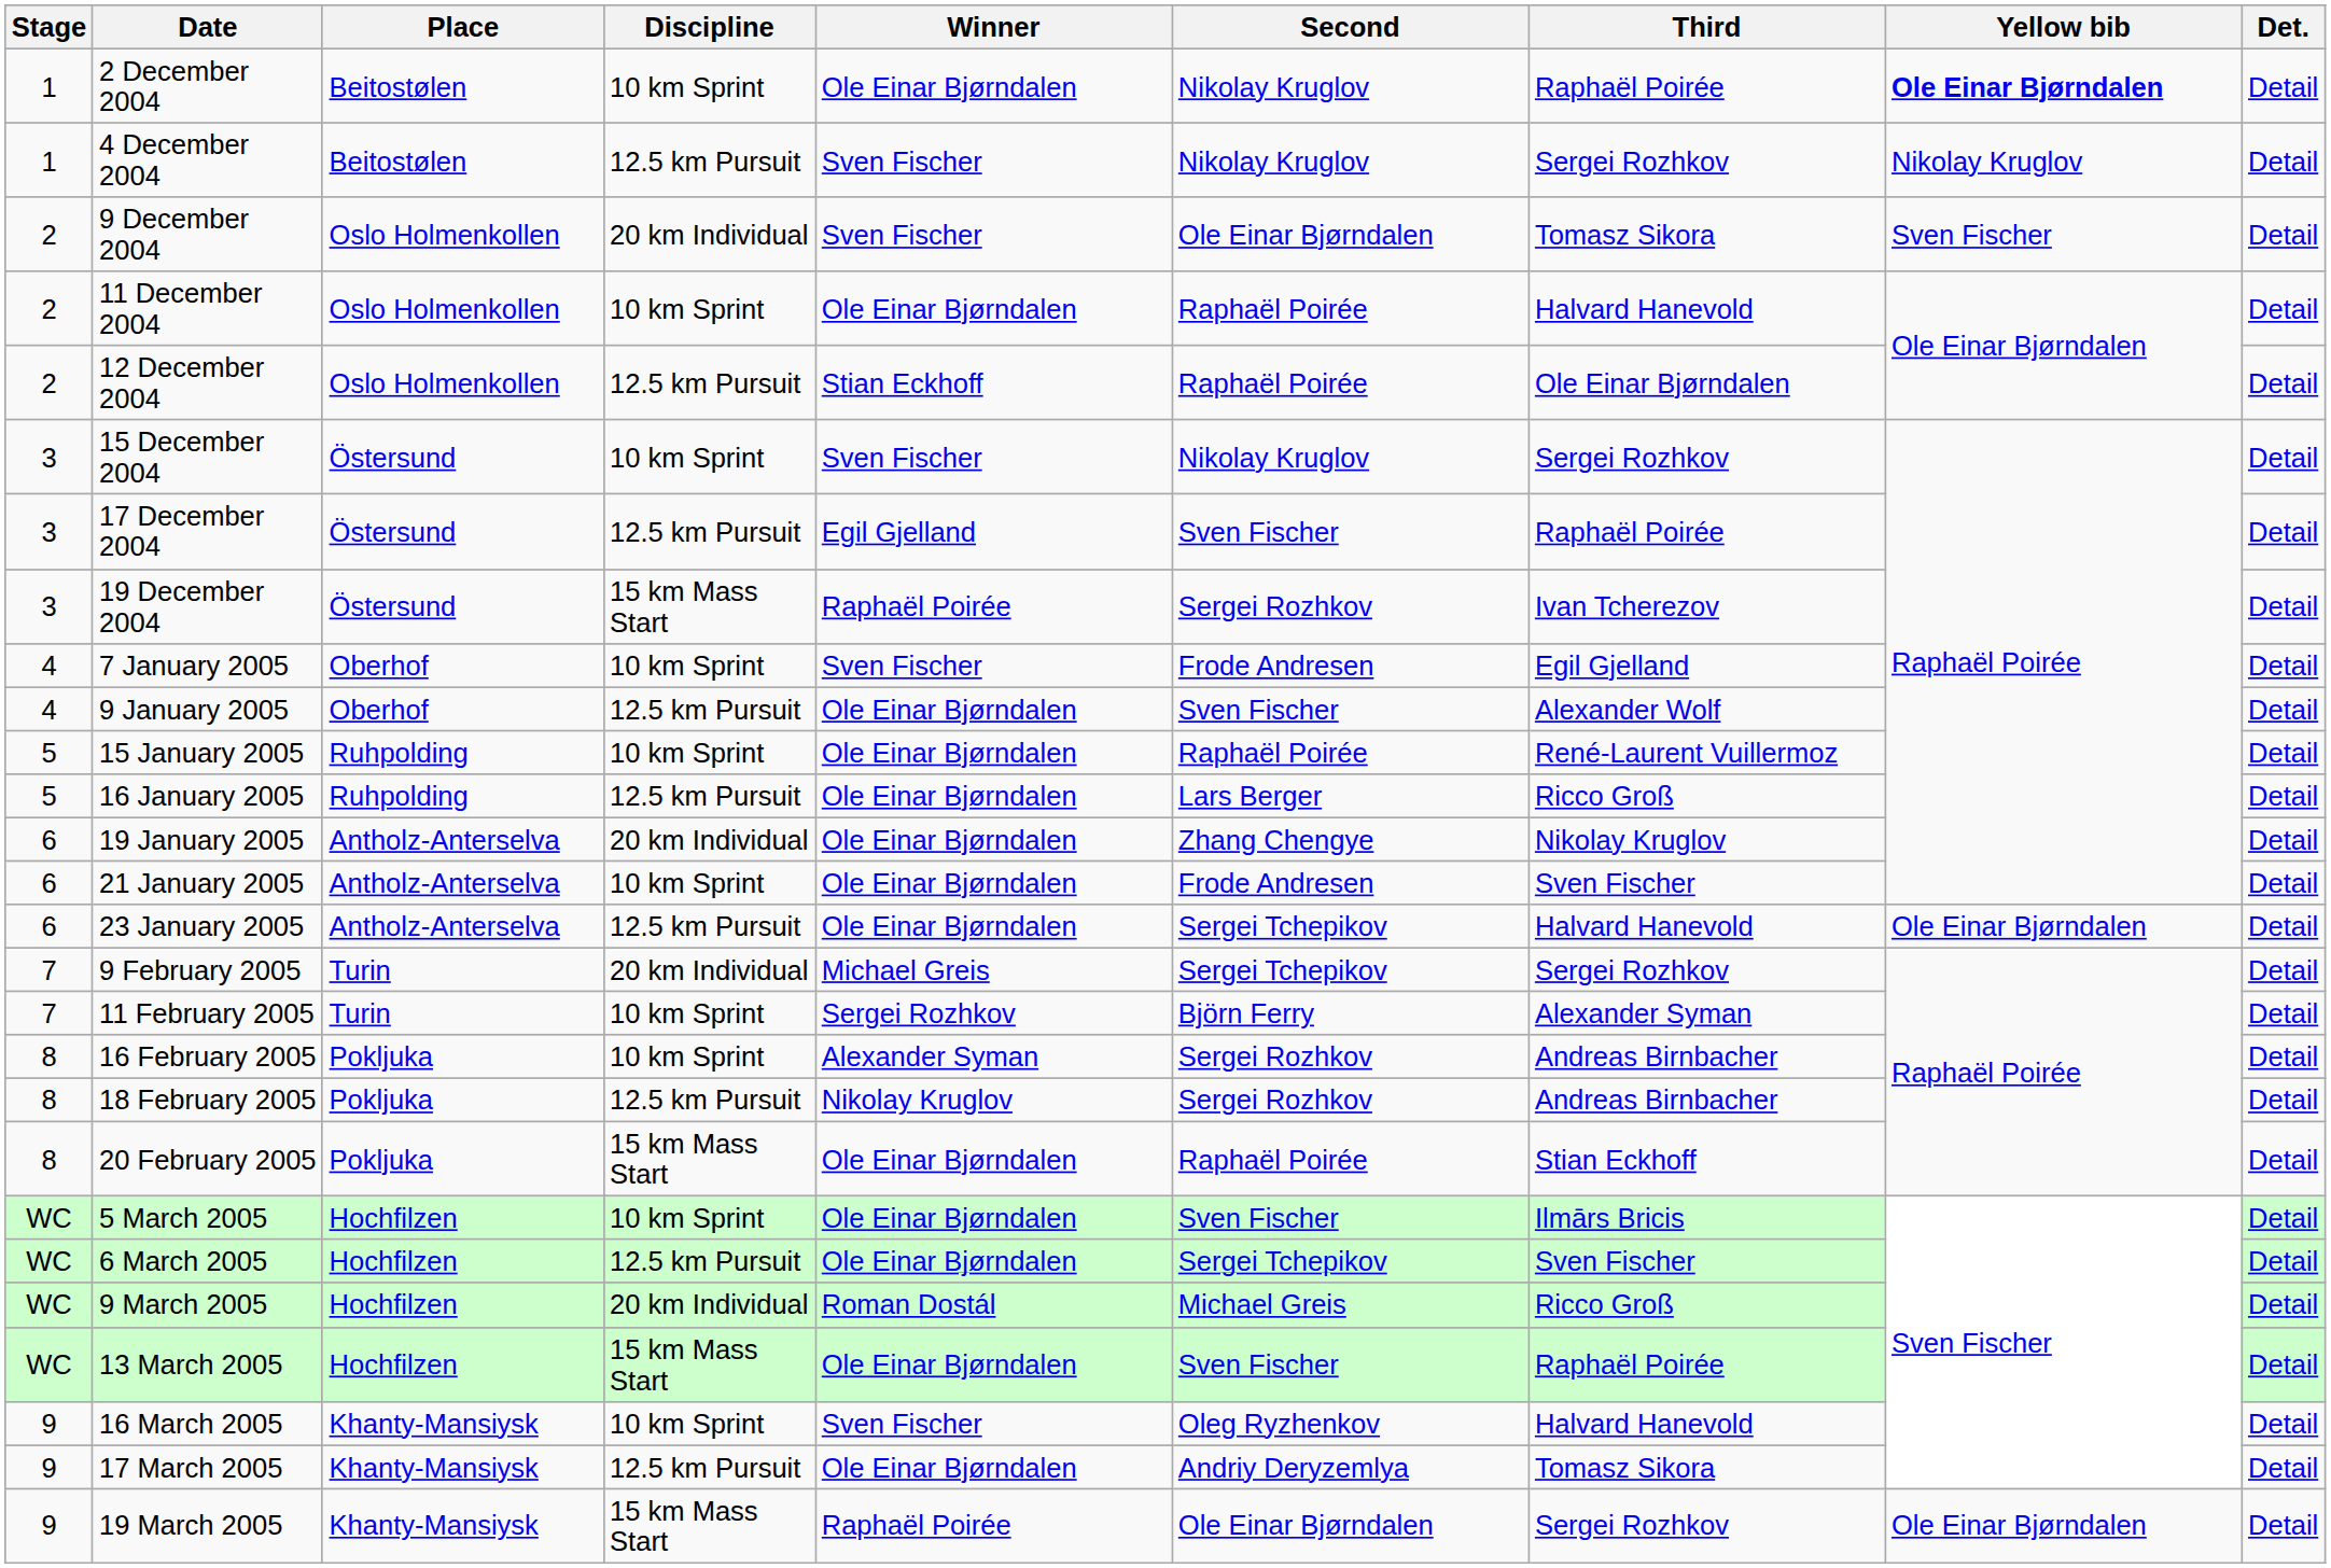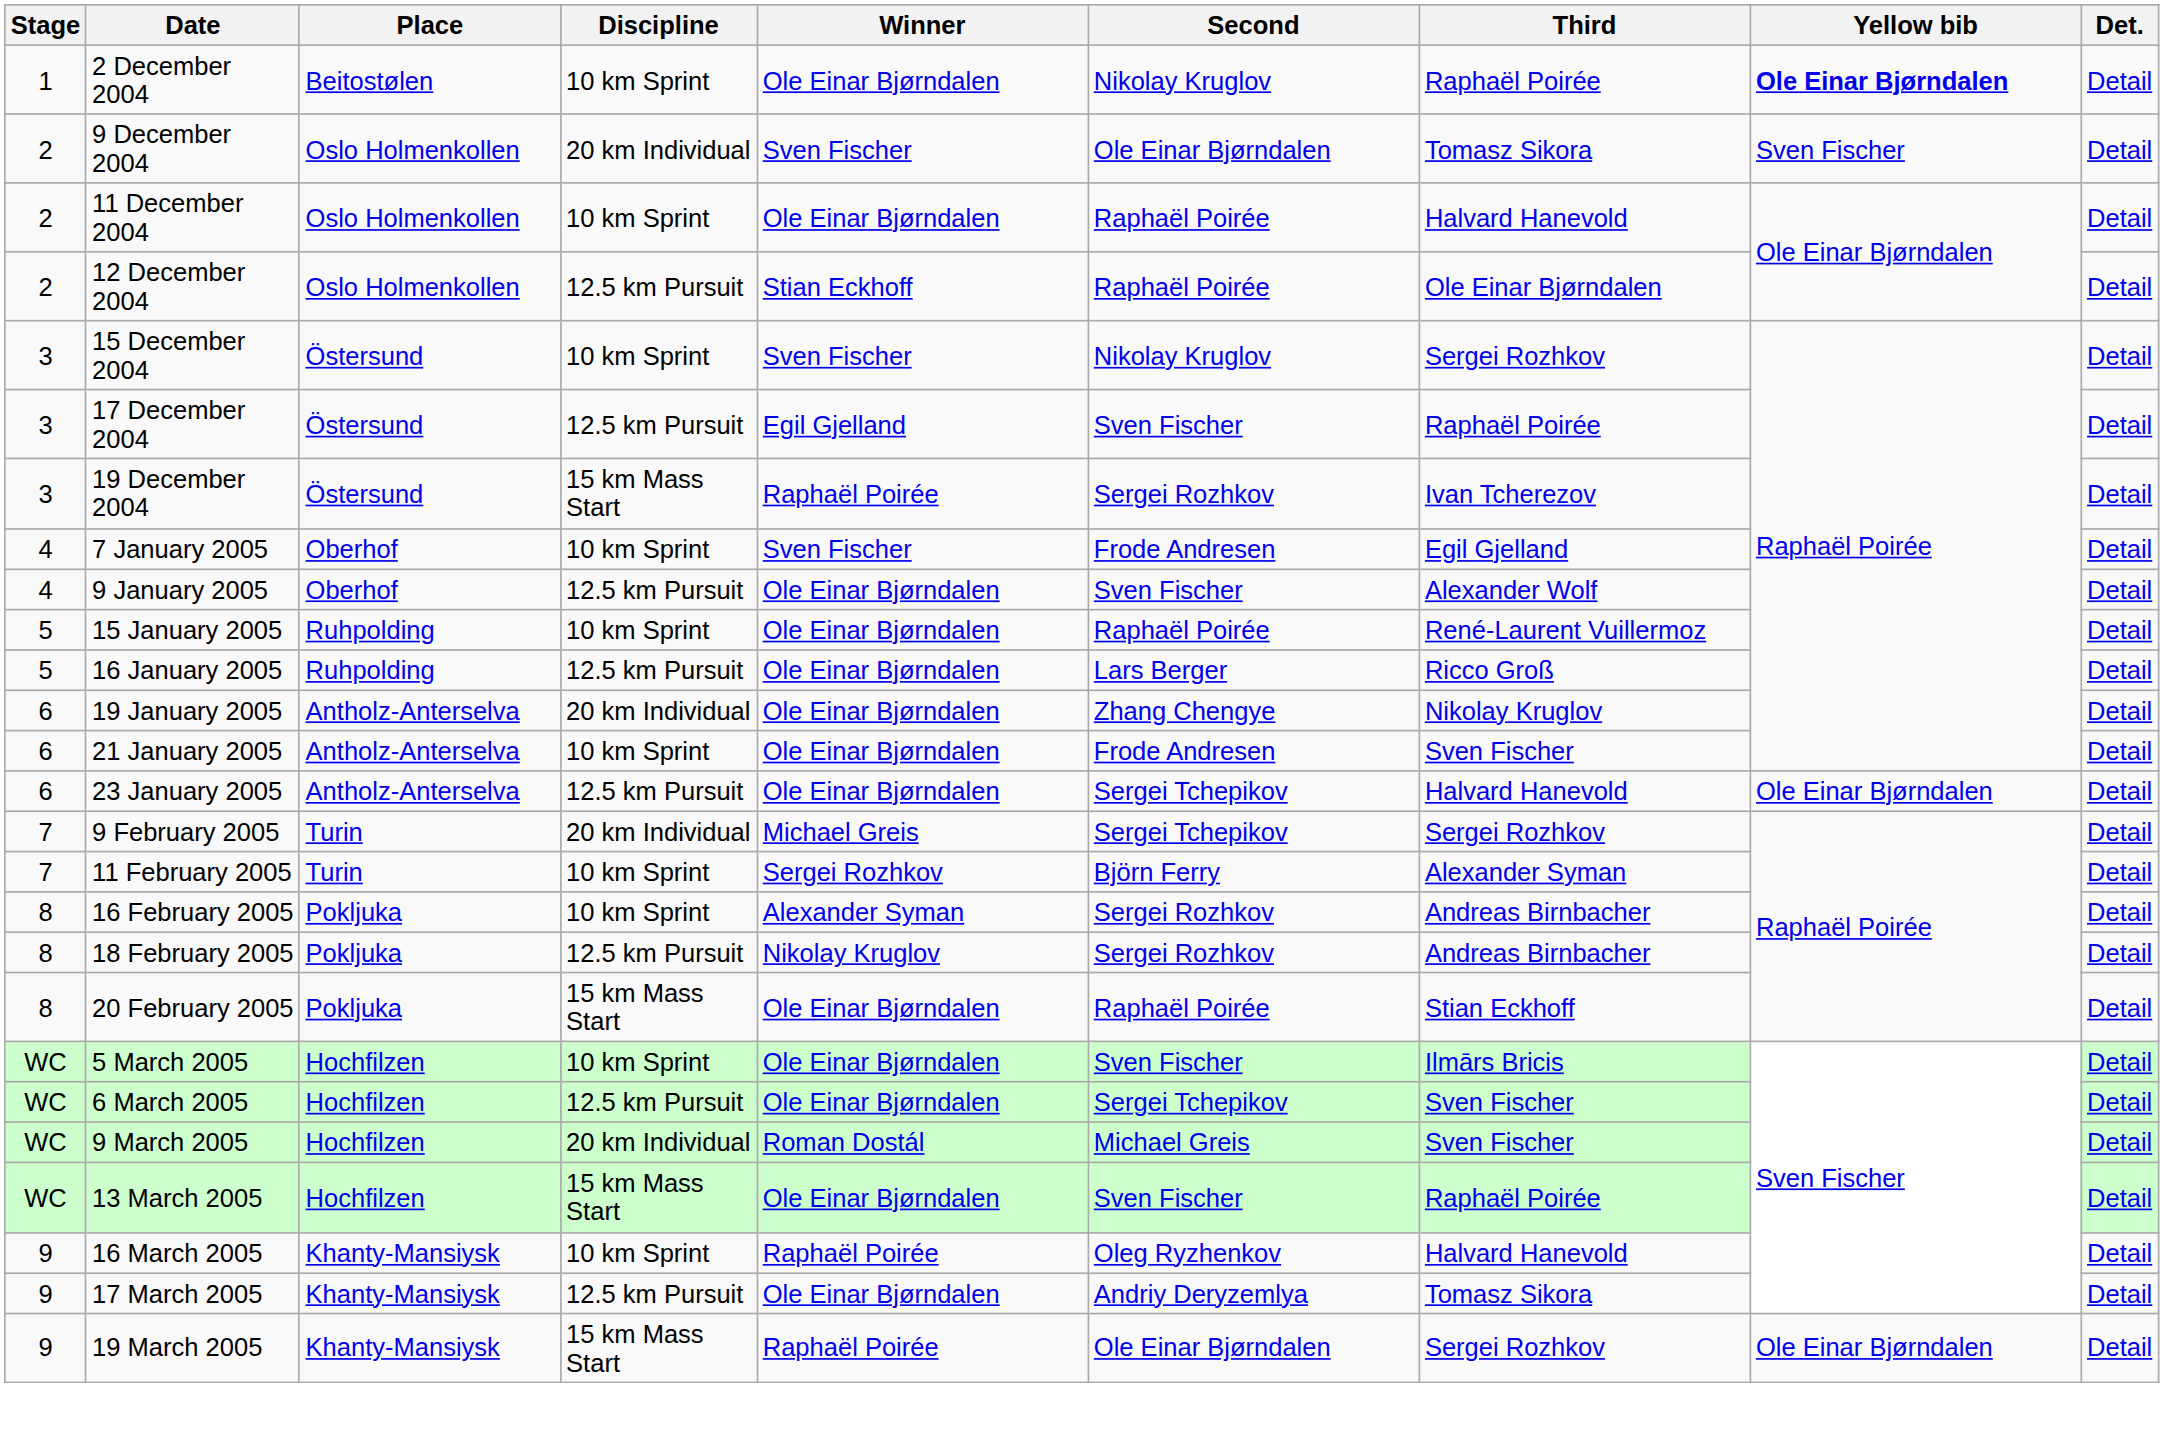 <table class="wikitable" style="font-size:95%;">
 <tr>
 <th width="10">Stage</th>
 <th width="120">Date</th>
 <th width="148">Place</th>
 <th width="110">Discipline</th>
 <th width="190">Winner</th>
 <th width="190">Second</th>
 <th width="190">Third</th>
 <th width="190">Yellow bib <br> </th>
 <th width="8">Det.</th>
 </tr>
 <tr>
 <td align=center>1</td>
 <td>2 December 2004</td>
 <td> <a href='#'>Beitostølen</a></td>
 <td>10 km Sprint</td>
 <td> <a href='#'>Ole Einar Bjørndalen</a></td>
 <td> <a href='#'>Nikolay Kruglov</a></td>
 <td> <a href='#'>Raphaël Poirée</a></td>
 <td><strong> <a href='#'>Ole Einar Bjørndalen</a></strong></td>
-<td><a href='#'>Detail</a></td>
-</tr>
-<tr>
-<td align=center>1</td>
-<td>4 December 2004</td>
-<td> <a href='#'>Beitostølen</a></td>
-<td>12.5 km Pursuit</td>
-<td> <a href='#'>Sven Fischer</a></td>
-<td> <a href='#'>Nikolay Kruglov</a></td>
-<td> <a href='#'>Sergei Rozhkov</a></td>
-<td> <a href='#'>Nikolay Kruglov</a></td>
 <td><a href='#'>Detail</a></td>
 </tr>
 <tr>
 <td align=center>2</td>
 <td>9 December 2004</td>
 <td> <a href='#'>Oslo Holmenkollen</a></td>
 <td>20 km Individual</td>
 <td> <a href='#'>Sven Fischer</a></td>
 <td> <a href='#'>Ole Einar Bjørndalen</a></td>
 <td> <a href='#'>Tomasz Sikora</a></td>
 <td> <a href='#'>Sven Fischer</a></td>
 <td><a href='#'>Detail</a></td>
 </tr>
 <tr>
 <td align=center>2</td>
 <td>11 December 2004</td>
 <td> <a href='#'>Oslo Holmenkollen</a></td>
 <td>10 km Sprint</td>
 <td> <a href='#'>Ole Einar Bjørndalen</a></td>
 <td> <a href='#'>Raphaël Poirée</a></td>
 <td> <a href='#'>Halvard Hanevold</a></td>
 <td rowspan="2"> <a href='#'>Ole Einar Bjørndalen</a></td>
 <td><a href='#'>Detail</a></td>
 </tr>
 <tr>
 <td align=center>2</td>
 <td>12 December 2004</td>
 <td> <a href='#'>Oslo Holmenkollen</a></td>
 <td>12.5 km Pursuit</td>
 <td> <a href='#'>Stian Eckhoff</a></td>
 <td> <a href='#'>Raphaël Poirée</a></td>
 <td> <a href='#'>Ole Einar Bjørndalen</a></td>
 <td><a href='#'>Detail</a></td>
 </tr>
 <tr>
 <td align=center>3</td>
 <td>15 December 2004</td>
 <td> <a href='#'>Östersund</a></td>
 <td>10 km Sprint</td>
 <td> <a href='#'>Sven Fischer</a></td>
 <td> <a href='#'>Nikolay Kruglov</a></td>
 <td> <a href='#'>Sergei Rozhkov</a></td>
 <td rowspan="9"> <a href='#'>Raphaël Poirée</a></td>
 <td><a href='#'>Detail</a></td>
 </tr>
 <tr>
 <td align=center>3</td>
 <td>17 December 2004</td>
 <td> <a href='#'>Östersund</a></td>
 <td>12.5 km Pursuit</td>
 <td> <a href='#'>Egil Gjelland</a></td>
 <td> <a href='#'>Sven Fischer</a></td>
 <td> <a href='#'>Raphaël Poirée</a></td>
 <td><a href='#'>Detail</a></td>
 </tr>
 <tr>
 <td align=center>3</td>
 <td>19 December 2004</td>
 <td> <a href='#'>Östersund</a></td>
 <td>15 km Mass Start</td>
 <td> <a href='#'>Raphaël Poirée</a></td>
 <td> <a href='#'>Sergei Rozhkov</a></td>
 <td> <a href='#'>Ivan Tcherezov</a></td>
 <td><a href='#'>Detail</a></td>
 </tr>
 <tr>
 <td align=center>4</td>
 <td>7 January 2005</td>
 <td> <a href='#'>Oberhof</a></td>
 <td>10 km Sprint</td>
 <td> <a href='#'>Sven Fischer</a></td>
 <td> <a href='#'>Frode Andresen</a></td>
 <td> <a href='#'>Egil Gjelland</a></td>
 <td><a href='#'>Detail</a></td>
 </tr>
 <tr>
 <td align=center>4</td>
 <td>9 January 2005</td>
 <td> <a href='#'>Oberhof</a></td>
 <td>12.5 km Pursuit</td>
 <td> <a href='#'>Ole Einar Bjørndalen</a></td>
 <td> <a href='#'>Sven Fischer</a></td>
 <td> <a href='#'>Alexander Wolf</a></td>
 <td><a href='#'>Detail</a></td>
 </tr>
 <tr>
 <td align=center>5</td>
 <td>15 January 2005</td>
 <td> <a href='#'>Ruhpolding</a></td>
 <td>10 km Sprint</td>
 <td> <a href='#'>Ole Einar Bjørndalen</a></td>
 <td> <a href='#'>Raphaël Poirée</a></td>
 <td> <a href='#'>René-Laurent Vuillermoz</a></td>
 <td><a href='#'>Detail</a></td>
 </tr>
 <tr>
 <td align=center>5</td>
 <td>16 January 2005</td>
 <td> <a href='#'>Ruhpolding</a></td>
 <td>12.5 km Pursuit</td>
 <td> <a href='#'>Ole Einar Bjørndalen</a></td>
 <td> <a href='#'>Lars Berger</a></td>
 <td> <a href='#'>Ricco Groß</a></td>
 <td><a href='#'>Detail</a></td>
 </tr>
 <tr>
 <td align=center>6</td>
 <td>19 January 2005</td>
 <td> <a href='#'>Antholz-Anterselva</a></td>
 <td>20 km Individual</td>
 <td> <a href='#'>Ole Einar Bjørndalen</a></td>
 <td> <a href='#'>Zhang Chengye</a></td>
 <td> <a href='#'>Nikolay Kruglov</a></td>
 <td><a href='#'>Detail</a></td>
 </tr>
 <tr>
 <td align=center>6</td>
 <td>21 January 2005</td>
 <td> <a href='#'>Antholz-Anterselva</a></td>
 <td>10 km Sprint</td>
 <td> <a href='#'>Ole Einar Bjørndalen</a></td>
 <td> <a href='#'>Frode Andresen</a></td>
 <td> <a href='#'>Sven Fischer</a></td>
 <td><a href='#'>Detail</a></td>
 </tr>
 <tr>
 <td align=center>6</td>
 <td>23 January 2005</td>
 <td> <a href='#'>Antholz-Anterselva</a></td>
 <td>12.5 km Pursuit</td>
 <td> <a href='#'>Ole Einar Bjørndalen</a></td>
 <td> <a href='#'>Sergei Tchepikov</a></td>
 <td> <a href='#'>Halvard Hanevold</a></td>
 <td> <a href='#'>Ole Einar Bjørndalen</a></td>
 <td><a href='#'>Detail</a></td>
 </tr>
 <tr>
 <td align=center>7</td>
 <td>9 February 2005</td>
 <td> <a href='#'>Turin</a></td>
 <td>20 km Individual</td>
 <td> <a href='#'>Michael Greis</a></td>
 <td> <a href='#'>Sergei Tchepikov</a></td>
 <td> <a href='#'>Sergei Rozhkov</a></td>
 <td rowspan="5"> <a href='#'>Raphaël Poirée</a></td>
 <td><a href='#'>Detail</a></td>
 </tr>
 <tr>
 <td align=center>7</td>
 <td>11 February 2005</td>
 <td> <a href='#'>Turin</a></td>
 <td>10 km Sprint</td>
 <td> <a href='#'>Sergei Rozhkov</a></td>
 <td> <a href='#'>Björn Ferry</a></td>
 <td> <a href='#'>Alexander Syman</a></td>
 <td><a href='#'>Detail</a></td>
 </tr>
 <tr>
 <td align=center>8</td>
 <td>16 February 2005</td>
 <td> <a href='#'>Pokljuka</a></td>
 <td>10 km Sprint</td>
 <td> <a href='#'>Alexander Syman</a></td>
 <td> <a href='#'>Sergei Rozhkov</a></td>
 <td> <a href='#'>Andreas Birnbacher</a></td>
 <td><a href='#'>Detail</a></td>
 </tr>
 <tr>
 <td align=center>8</td>
 <td>18 February 2005</td>
 <td> <a href='#'>Pokljuka</a></td>
 <td>12.5 km Pursuit</td>
 <td> <a href='#'>Nikolay Kruglov</a></td>
 <td> <a href='#'>Sergei Rozhkov</a></td>
 <td> <a href='#'>Andreas Birnbacher</a></td>
 <td><a href='#'>Detail</a></td>
 </tr>
 <tr>
 <td align=center>8</td>
 <td>20 February 2005</td>
 <td> <a href='#'>Pokljuka</a></td>
 <td>15 km Mass Start</td>
 <td> <a href='#'>Ole Einar Bjørndalen</a></td>
 <td> <a href='#'>Raphaël Poirée</a></td>
 <td> <a href='#'>Stian Eckhoff</a></td>
 <td><a href='#'>Detail</a></td>
 </tr>
 <tr style="background:#CCFFCC">
 <td align=center>WC</td>
 <td>5 March 2005</td>
 <td> <a href='#'>Hochfilzen</a></td>
 <td>10 km Sprint</td>
 <td> <a href='#'>Ole Einar Bjørndalen</a></td>
 <td> <a href='#'>Sven Fischer</a></td>
 <td> <a href='#'>Ilmārs Bricis</a></td>
 <td rowspan="6" style="background:white"> <a href='#'>Sven Fischer</a></td>
 <td><a href='#'>Detail</a></td>
 </tr>
 <tr style="background:#CCFFCC">
 <td align=center>WC</td>
 <td>6 March 2005</td>
 <td> <a href='#'>Hochfilzen</a></td>
 <td>12.5 km Pursuit</td>
 <td> <a href='#'>Ole Einar Bjørndalen</a></td>
 <td> <a href='#'>Sergei Tchepikov</a></td>
 <td> <a href='#'>Sven Fischer</a></td>
 <td><a href='#'>Detail</a></td>
 </tr>
 <tr style="background:#CCFFCC">
 <td align=center>WC</td>
 <td>9 March 2005</td>
 <td> <a href='#'>Hochfilzen</a></td>
 <td>20 km Individual</td>
 <td> <a href='#'>Roman Dostál</a></td>
 <td> <a href='#'>Michael Greis</a></td>
-<td> <a href='#'>Ricco Groß</a></td>
+<td> <a href='#'>Sven Fischer</a></td>
 <td><a href='#'>Detail</a></td>
 </tr>
 <tr style="background:#CCFFCC">
 <td align=center>WC</td>
 <td>13 March 2005</td>
 <td> <a href='#'>Hochfilzen</a></td>
 <td>15 km Mass Start</td>
 <td> <a href='#'>Ole Einar Bjørndalen</a></td>
 <td> <a href='#'>Sven Fischer</a></td>
 <td> <a href='#'>Raphaël Poirée</a></td>
 <td><a href='#'>Detail</a></td>
 </tr>
 <tr>
 <td align=center>9</td>
 <td>16 March 2005</td>
 <td> <a href='#'>Khanty-Mansiysk</a></td>
 <td>10 km Sprint</td>
-<td> <a href='#'>Sven Fischer</a></td>
+<td> <a href='#'>Raphaël Poirée</a></td>
 <td> <a href='#'>Oleg Ryzhenkov</a></td>
 <td> <a href='#'>Halvard Hanevold</a></td>
 <td><a href='#'>Detail</a></td>
 </tr>
 <tr>
 <td align=center>9</td>
 <td>17 March 2005</td>
 <td> <a href='#'>Khanty-Mansiysk</a></td>
 <td>12.5 km Pursuit</td>
 <td> <a href='#'>Ole Einar Bjørndalen</a></td>
 <td> <a href='#'>Andriy Deryzemlya</a></td>
 <td> <a href='#'>Tomasz Sikora</a></td>
 <td><a href='#'>Detail</a></td>
 </tr>
 <tr>
 <td align=center>9</td>
 <td>19 March 2005</td>
 <td> <a href='#'>Khanty-Mansiysk</a></td>
 <td>15 km Mass Start</td>
 <td> <a href='#'>Raphaël Poirée</a></td>
 <td> <a href='#'>Ole Einar Bjørndalen</a></td>
 <td> <a href='#'>Sergei Rozhkov</a></td>
 <td> <a href='#'>Ole Einar Bjørndalen</a></td>
 <td><a href='#'>Detail</a></td>
 </tr>
 </table>
